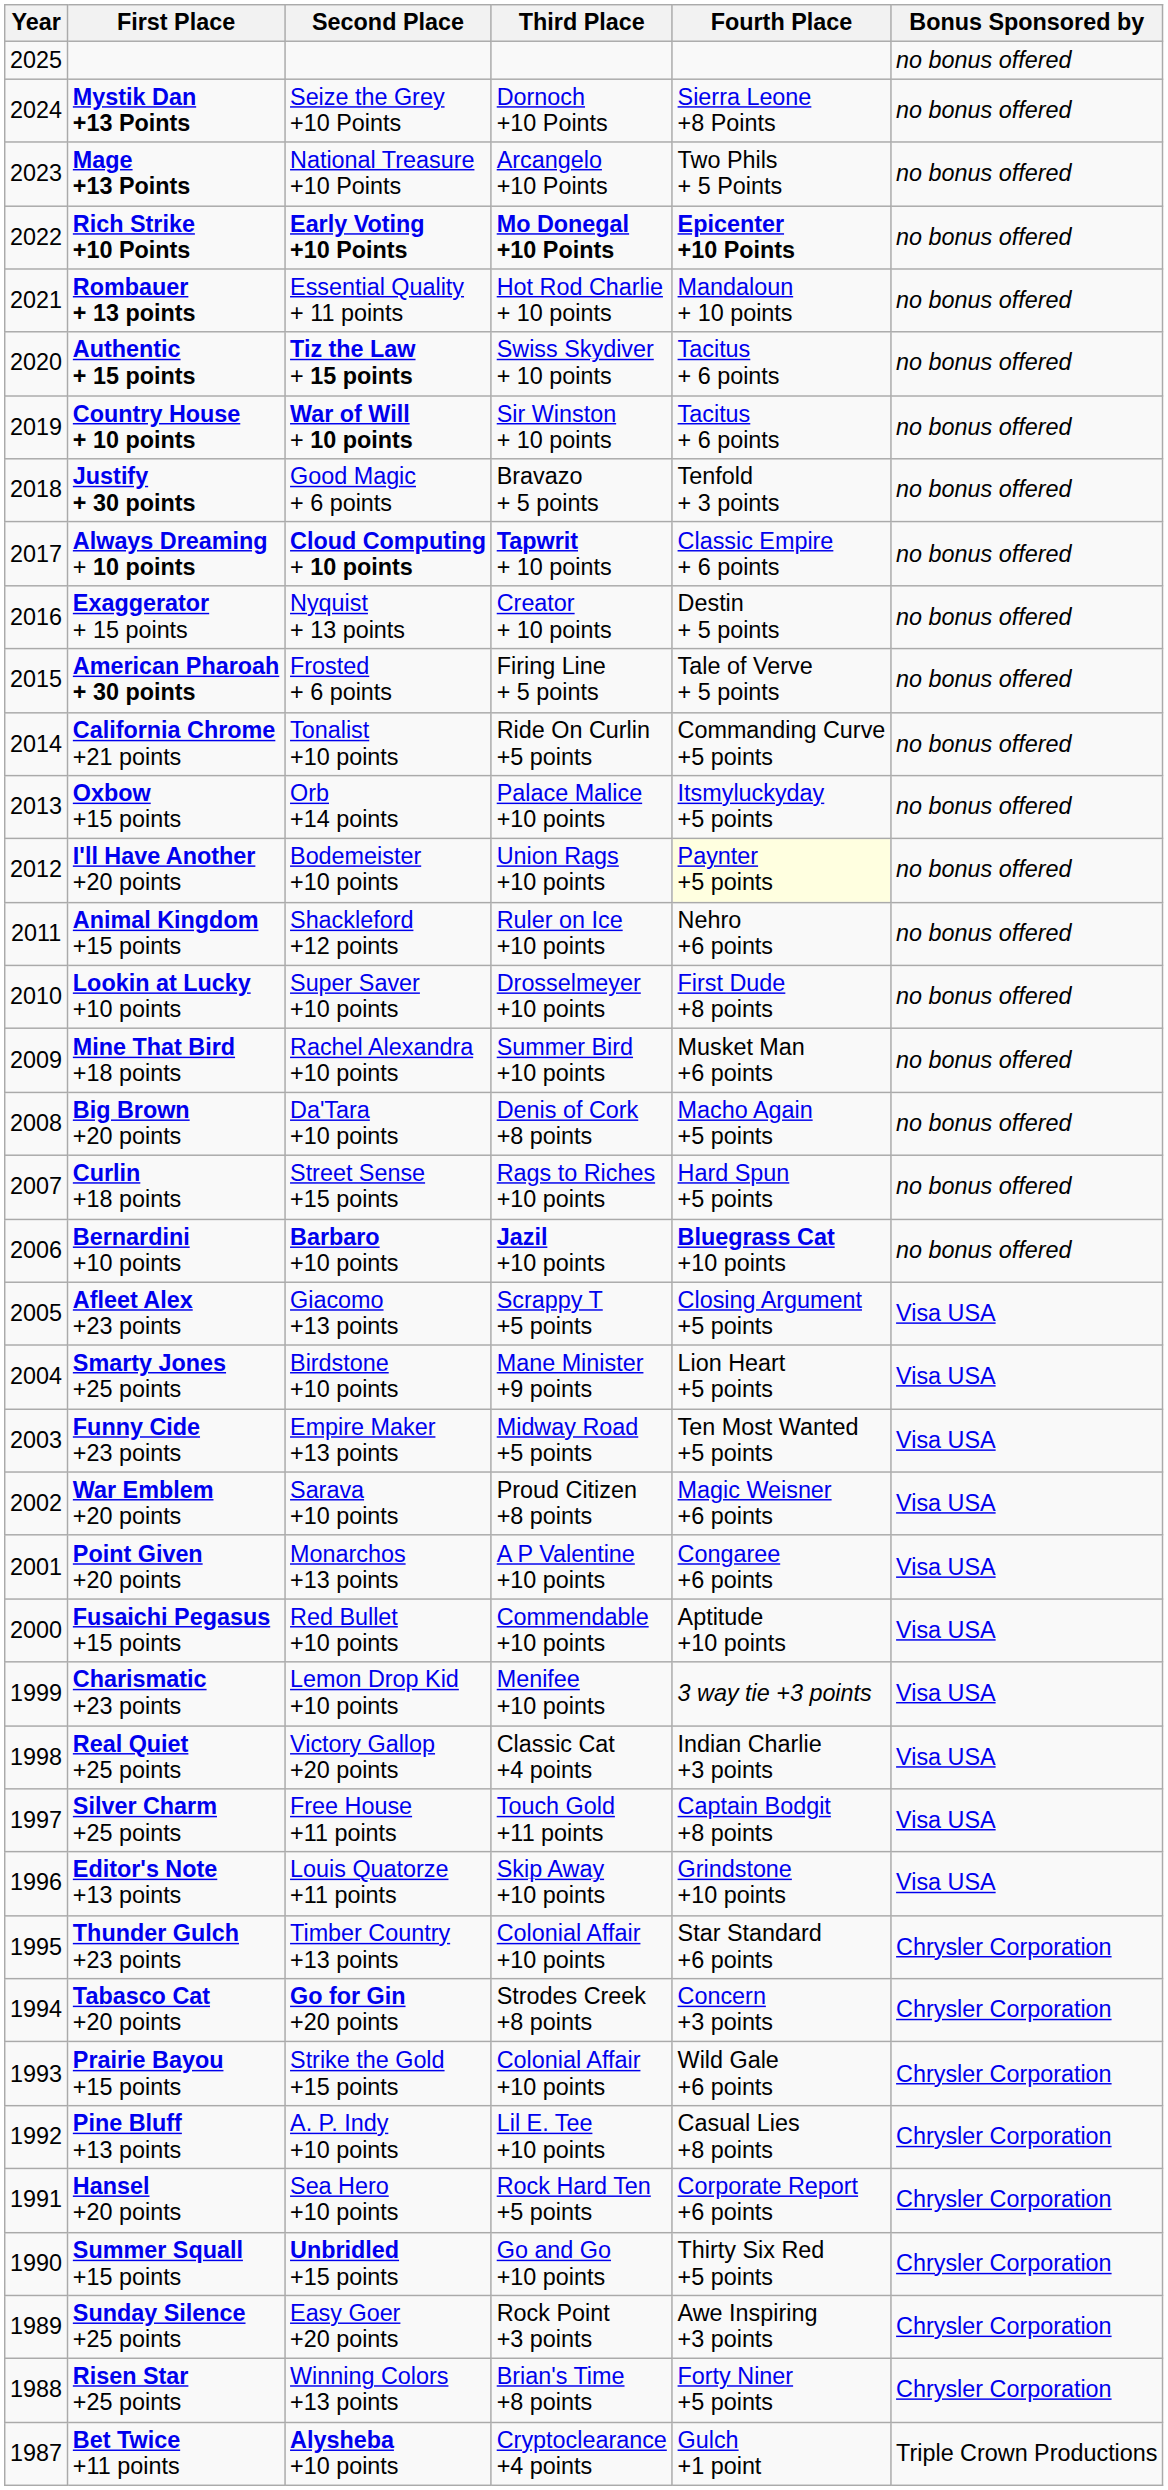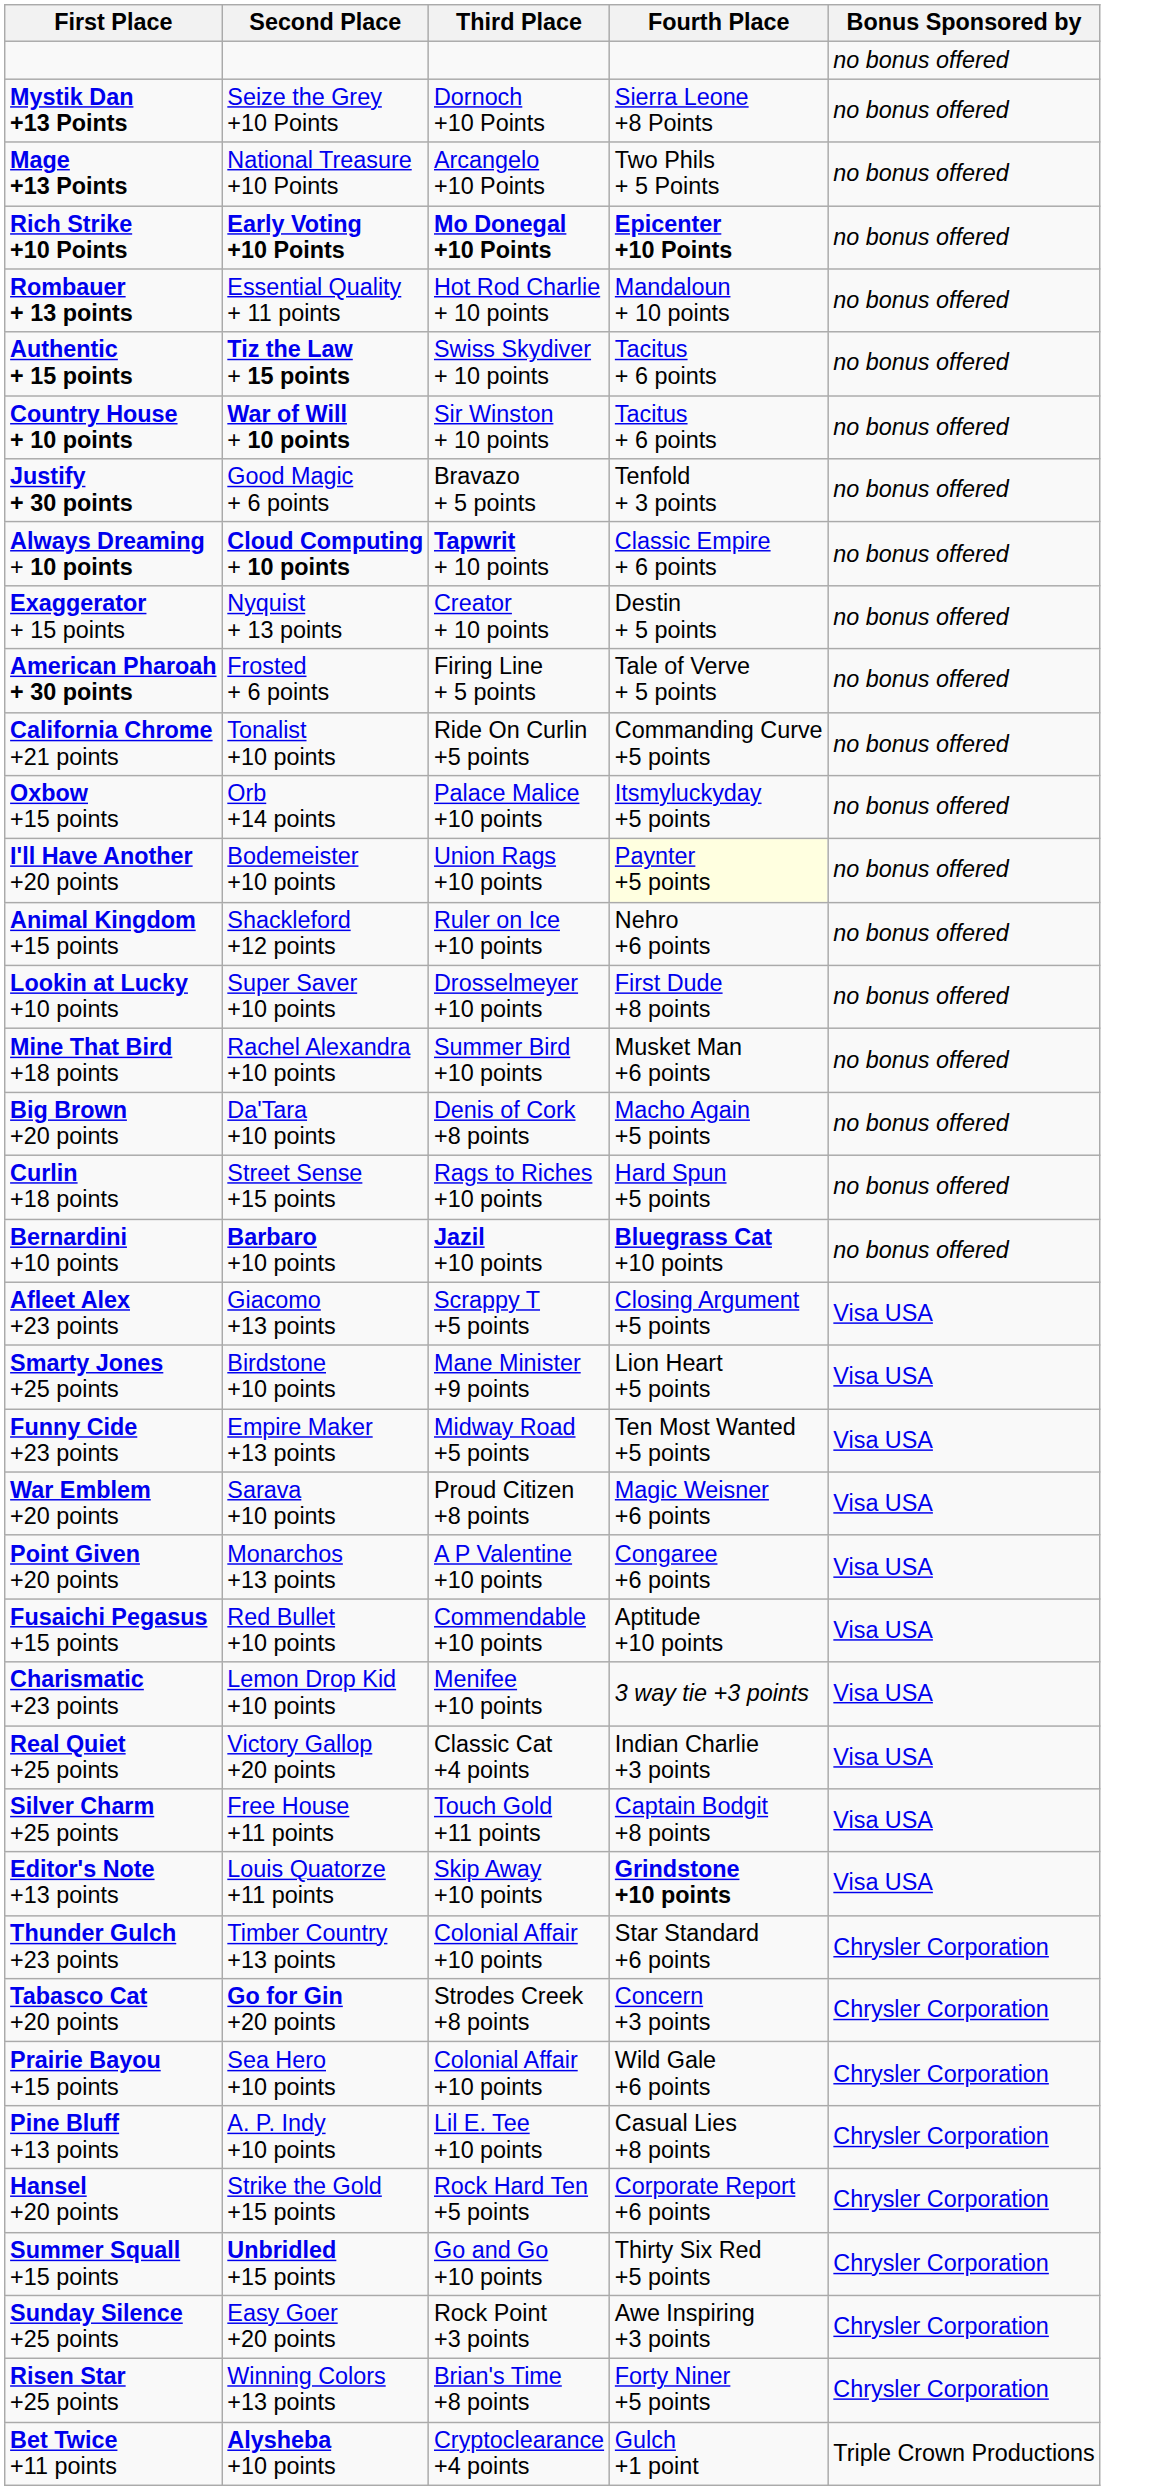 <table class="wikitable sortable">
 <tr>
-<th>Year</th>
 <th class="wikitable sortable">First Place</th>
 <th class="unsortable">Second Place</th>
 <th class="unsortable">Third Place</th>
 <th class="unsortable">Fourth Place</th>
 <th class="unsortable">Bonus Sponsored by</th>
 </tr>
 <tr>
-<td align=center>2025</td>
 <td></td>
 <td></td>
 <td></td>
 <td></td>
 <td><em>no bonus offered</em></td>
 </tr>
 <tr>
-<td align=center>2024</td>
 <td><a href='#'><strong>Mystik Dan</strong></a> <br><strong>+13 Points</strong></td>
 <td><a href='#'>Seize the Grey</a> <br> +10 Points</td>
 <td><a href='#'>Dornoch</a> <br> +10 Points</td>
 <td><a href='#'>Sierra Leone</a> <br> +8 Points</td>
 <td><em>no bonus offered</em></td>
 </tr>
 <tr>
-<td align=center>2023</td>
 <td><strong><a href='#'>Mage</a></strong> <br><strong>+13 Points</strong></td>
 <td><a href='#'>National Treasure</a> <br>+10 Points</td>
 <td><a href='#'>Arcangelo</a><br>+10 Points</td>
 <td>Two Phils <br> + 5 Points</td>
 <td><em>no bonus offered</em></td>
 </tr>
 <tr>
-<td align=center>2022</td>
 <td><strong><a href='#'>Rich Strike</a></strong><br><strong>+10 Points</strong></td>
 <td><strong><a href='#'>Early Voting</a></strong><br><strong>+10 Points</strong></td>
 <td><strong><a href='#'>Mo Donegal</a></strong><br><strong>+10 Points</strong></td>
 <td><strong><a href='#'>Epicenter</a></strong><br><strong>+10 Points</strong></td>
 <td><em>no bonus offered</em></td>
 </tr>
 <tr>
-<td align=center>2021</td>
 <td><strong><a href='#'>Rombauer</a></strong><br><strong>+ 13 points</strong></td>
 <td><a href='#'>Essential Quality</a><br>+ 11 points</td>
 <td><a href='#'>Hot Rod Charlie</a><br>+ 10 points</td>
 <td><a href='#'>Mandaloun</a><br>+ 10 points</td>
 <td><em>no bonus offered</em></td>
 </tr>
 <tr>
-<td align=center>2020</td>
 <td><strong><a href='#'>Authentic</a></strong><br><strong>+ 15 points</strong></td>
 <td><strong><a href='#'>Tiz the Law</a></strong><br>+ <strong>15 points</strong></td>
 <td><a href='#'>Swiss Skydiver</a><br>+ 10 points</td>
 <td><a href='#'>Tacitus</a><br>+ 6 points</td>
 <td><em>no bonus offered</em></td>
 </tr>
 <tr>
-<td align=center>2019</td>
 <td><strong><a href='#'>Country House</a></strong><br><strong>+ 10 points</strong></td>
 <td><strong><a href='#'>War of Will</a></strong><br>+ <strong>10 points</strong></td>
 <td><a href='#'>Sir Winston</a><br>+ 10 points</td>
 <td><a href='#'>Tacitus</a><br>+ 6 points</td>
 <td><em>no bonus offered</em></td>
 </tr>
 <tr>
-<td align=center>2018</td>
 <td><strong><a href='#'>Justify</a></strong><br><strong>+ 30 points</strong></td>
 <td><a href='#'>Good Magic</a><br>+ 6 points</td>
 <td>Bravazo<br>+ 5 points</td>
 <td>Tenfold<br>+ 3 points</td>
 <td><em>no bonus offered</em></td>
 </tr>
 <tr>
-<td align=center>2017</td>
 <td><strong><a href='#'>Always Dreaming</a></strong><br>+ <strong>10 points</strong></td>
 <td><strong><a href='#'>Cloud Computing</a></strong><br>+ <strong>10 points</strong></td>
 <td><strong><a href='#'>Tapwrit</a></strong><br>+ 10 points</td>
 <td><a href='#'>Classic Empire</a><br>+ 6 points</td>
 <td><em>no bonus offered</em></td>
 </tr>
 <tr>
-<td align=center>2016</td>
 <td><strong><a href='#'>Exaggerator</a></strong><br>+ 15 points</td>
 <td><a href='#'>Nyquist</a><br>+ 13 points</td>
 <td><a href='#'>Creator</a><br>+ 10 points</td>
 <td>Destin<br>+ 5 points</td>
 <td><em>no bonus offered</em></td>
 </tr>
 <tr>
-<td align=center>2015</td>
 <td><strong><a href='#'>American Pharoah</a></strong><br><strong>+ 30 points</strong></td>
 <td><a href='#'>Frosted</a><br>+ 6 points</td>
 <td>Firing Line<br>+ 5 points</td>
 <td>Tale of Verve<br>+ 5 points</td>
 <td><em>no bonus offered</em></td>
 </tr>
 <tr>
-<td align=center>2014</td>
 <td><strong><a href='#'>California Chrome</a></strong><br>+21 points</td>
 <td><a href='#'>Tonalist</a><br>+10 points</td>
 <td>Ride On Curlin<br>+5 points</td>
 <td>Commanding Curve<br>+5 points</td>
 <td><em>no bonus offered</em></td>
 </tr>
 <tr>
-<td align=center>2013</td>
 <td><strong><a href='#'>Oxbow</a></strong><br>+15 points</td>
 <td><a href='#'>Orb</a><br>+14 points</td>
 <td><a href='#'>Palace Malice</a><br>+10 points</td>
 <td><a href='#'>Itsmyluckyday</a><br>+5 points</td>
 <td><em>no bonus offered</em></td>
 </tr>
 <tr>
-<td align=center>2012</td>
 <td><strong><a href='#'>I'll Have Another</a></strong><br>+20 points</td>
 <td><a href='#'>Bodemeister</a><br>+10 points</td>
 <td><a href='#'>Union Rags</a><br>+10 points</td>
 <td style="background: lightyellow;"><a href='#'>Paynter</a><br>+5 points</td>
 <td><em>no bonus offered</em></td>
 </tr>
 <tr>
-<td align=center>2011</td>
 <td><strong><a href='#'>Animal Kingdom</a></strong><br>+15 points</td>
 <td><a href='#'>Shackleford</a><br>+12 points</td>
 <td><a href='#'>Ruler on Ice</a><br>+10 points</td>
 <td>Nehro<br>+6 points</td>
 <td><em>no bonus offered</em></td>
 </tr>
 <tr>
-<td align=center>2010</td>
 <td><strong><a href='#'>Lookin at Lucky</a></strong><br>+10 points</td>
 <td><a href='#'>Super Saver</a><br>+10 points</td>
 <td><a href='#'>Drosselmeyer</a><br>+10 points</td>
 <td><a href='#'>First Dude</a><br>+8 points</td>
 <td><em>no bonus offered</em></td>
 </tr>
 <tr>
-<td align=center>2009</td>
 <td><strong><a href='#'>Mine That Bird</a></strong><br>+18 points</td>
 <td><a href='#'>Rachel Alexandra</a><br>+10 points</td>
 <td><a href='#'>Summer Bird</a><br>+10 points</td>
 <td>Musket Man<br>+6 points</td>
 <td><em>no bonus offered</em></td>
 </tr>
 <tr>
-<td align=center>2008</td>
 <td><strong><a href='#'>Big Brown</a></strong><br>+20 points</td>
 <td><a href='#'>Da'Tara</a><br>+10 points</td>
 <td><a href='#'>Denis of Cork</a><br>+8 points</td>
 <td><a href='#'>Macho Again</a><br>+5 points</td>
 <td><em>no bonus offered</em></td>
 </tr>
 <tr>
-<td align=center>2007</td>
 <td><strong><a href='#'>Curlin</a></strong><br>+18 points</td>
 <td><a href='#'>Street Sense</a><br>+15 points</td>
 <td><a href='#'>Rags to Riches</a><br>+10 points</td>
 <td><a href='#'>Hard Spun</a><br>+5 points</td>
 <td><em>no bonus offered</em></td>
 </tr>
 <tr>
-<td align=center>2006</td>
 <td><strong><a href='#'>Bernardini</a></strong><br>+10 points</td>
 <td><strong><a href='#'>Barbaro</a></strong><br>+10 points</td>
 <td><strong><a href='#'>Jazil</a></strong><br>+10 points</td>
 <td><strong><a href='#'>Bluegrass Cat</a></strong><br>+10 points</td>
 <td><em>no bonus offered</em></td>
 </tr>
 <tr>
-<td align=center>2005</td>
 <td><strong><a href='#'>Afleet Alex</a></strong><br>+23 points</td>
 <td><a href='#'>Giacomo</a><br>+13 points</td>
 <td><a href='#'>Scrappy T</a><br>+5 points</td>
 <td><a href='#'>Closing Argument</a><br>+5 points</td>
 <td><a href='#'>Visa USA</a></td>
 </tr>
 <tr>
-<td align=center>2004</td>
 <td><strong><a href='#'>Smarty Jones</a></strong><br>+25 points</td>
 <td><a href='#'>Birdstone</a><br>+10 points</td>
 <td><a href='#'>Mane Minister</a><br>+9 points</td>
 <td>Lion Heart<br>+5 points</td>
 <td><a href='#'>Visa USA</a></td>
 </tr>
 <tr>
-<td align=center>2003</td>
 <td><strong><a href='#'>Funny Cide</a></strong><br>+23 points</td>
 <td><a href='#'>Empire Maker</a><br>+13 points</td>
 <td><a href='#'>Midway Road</a><br>+5 points</td>
 <td>Ten Most Wanted<br>+5 points</td>
 <td><a href='#'>Visa USA</a></td>
 </tr>
 <tr>
-<td align=center>2002</td>
 <td><strong><a href='#'>War Emblem</a></strong><br>+20 points</td>
 <td><a href='#'>Sarava</a><br>+10 points</td>
 <td>Proud Citizen<br>+8 points</td>
 <td><a href='#'>Magic Weisner</a><br>+6 points</td>
 <td><a href='#'>Visa USA</a></td>
 </tr>
 <tr>
-<td align=center>2001</td>
 <td><strong><a href='#'>Point Given</a></strong><br>+20 points</td>
 <td><a href='#'>Monarchos</a><br>+13 points</td>
 <td><a href='#'>A P Valentine</a><br>+10 points</td>
 <td><a href='#'>Congaree</a><br>+6 points</td>
 <td><a href='#'>Visa USA</a></td>
 </tr>
 <tr>
-<td align=center>2000</td>
 <td><strong><a href='#'>Fusaichi Pegasus</a></strong><br>+15 points</td>
 <td><a href='#'>Red Bullet</a><br>+10 points</td>
 <td><a href='#'>Commendable</a><br>+10 points</td>
 <td>Aptitude<br>+10 points</td>
 <td><a href='#'>Visa USA</a></td>
 </tr>
 <tr>
-<td align=center>1999</td>
 <td><strong><a href='#'>Charismatic</a></strong><br>+23 points</td>
 <td><a href='#'>Lemon Drop Kid</a><br>+10 points</td>
 <td><a href='#'>Menifee</a><br>+10 points</td>
 <td><em> 3 way tie +3 points</em></td>
 <td><a href='#'>Visa USA</a></td>
 </tr>
 <tr>
-<td align=center>1998</td>
 <td><strong><a href='#'>Real Quiet</a></strong><br>+25 points</td>
 <td><a href='#'>Victory Gallop</a><br>+20 points</td>
 <td>Classic Cat<br>+4 points</td>
 <td>Indian Charlie<br>+3 points</td>
 <td><a href='#'>Visa USA</a></td>
 </tr>
 <tr>
-<td align=center>1997</td>
 <td><strong><a href='#'>Silver Charm</a></strong><br>+25 points</td>
 <td><a href='#'>Free House</a><br>+11 points</td>
 <td><a href='#'>Touch Gold</a><br>+11 points</td>
 <td><a href='#'>Captain Bodgit</a><br>+8 points</td>
 <td><a href='#'>Visa USA</a></td>
 </tr>
 <tr>
-<td align=center>1996</td>
 <td><strong><a href='#'>Editor's Note</a></strong><br>+13 points</td>
 <td><a href='#'>Louis Quatorze</a><br>+11 points</td>
 <td><a href='#'>Skip Away</a><br>+10 points</td>
-<td><a href='#'>Grindstone</a><br>+10 points</td>
+<td><strong><a href='#'>Grindstone</a><br>+10 points</strong></td>
 <td><a href='#'>Visa USA</a></td>
 </tr>
 <tr>
-<td align=center>1995</td>
 <td><strong><a href='#'>Thunder Gulch</a></strong><br>+23 points</td>
 <td><a href='#'>Timber Country</a><br>+13 points</td>
 <td><a href='#'>Colonial Affair</a><br>+10 points</td>
 <td>Star Standard<br>+6 points</td>
 <td><a href='#'>Chrysler Corporation</a></td>
 </tr>
 <tr>
-<td align=center>1994</td>
 <td><strong><a href='#'>Tabasco Cat</a></strong><br>+20 points</td>
 <td><strong><a href='#'>Go for Gin</a></strong><br>+20 points</td>
 <td>Strodes Creek<br>+8 points</td>
 <td><a href='#'>Concern</a><br>+3 points</td>
 <td><a href='#'>Chrysler Corporation</a></td>
 </tr>
 <tr>
-<td align=center>1993</td>
 <td><strong><a href='#'>Prairie Bayou</a></strong><br>+15 points</td>
-<td><a href='#'>Strike the Gold</a><br>+15 points</td>
+<td><a href='#'>Sea Hero</a><br>+10 points</td>
 <td><a href='#'>Colonial Affair</a><br>+10 points</td>
 <td>Wild Gale<br>+6 points</td>
 <td><a href='#'>Chrysler Corporation</a></td>
 </tr>
 <tr>
-<td align=center>1992</td>
 <td><strong><a href='#'>Pine Bluff</a></strong><br>+13 points</td>
 <td><a href='#'>A. P. Indy</a><br>+10 points</td>
 <td><a href='#'>Lil E. Tee</a><br>+10 points</td>
 <td>Casual Lies<br>+8 points</td>
 <td><a href='#'>Chrysler Corporation</a></td>
 </tr>
 <tr>
-<td align=center>1991</td>
 <td><strong><a href='#'>Hansel</a></strong><br>+20 points</td>
-<td><a href='#'>Sea Hero</a><br>+10 points</td>
+<td><a href='#'>Strike the Gold</a><br>+15 points</td>
 <td><a href='#'>Rock Hard Ten</a><br>+5 points</td>
 <td><a href='#'>Corporate Report</a><br>+6 points</td>
 <td><a href='#'>Chrysler Corporation</a></td>
 </tr>
 <tr>
-<td align=center>1990</td>
 <td><strong><a href='#'>Summer Squall</a></strong><br>+15 points</td>
 <td><strong><a href='#'>Unbridled</a></strong><br>+15 points</td>
 <td><a href='#'>Go and Go</a><br>+10 points</td>
 <td>Thirty Six Red<br>+5 points</td>
 <td><a href='#'>Chrysler Corporation</a></td>
 </tr>
 <tr>
-<td align=center>1989</td>
 <td><strong><a href='#'>Sunday Silence</a></strong><br>+25 points</td>
 <td><a href='#'>Easy Goer</a><br>+20 points</td>
 <td>Rock Point<br>+3 points</td>
 <td>Awe Inspiring<br>+3 points</td>
 <td><a href='#'>Chrysler Corporation</a></td>
 </tr>
 <tr>
-<td align=center>1988</td>
 <td><strong><a href='#'>Risen Star</a></strong><br>+25 points</td>
 <td><a href='#'>Winning Colors</a><br>+13 points</td>
 <td><a href='#'>Brian's Time</a><br>+8 points</td>
 <td><a href='#'>Forty Niner</a><br>+5 points</td>
 <td><a href='#'>Chrysler Corporation</a></td>
 </tr>
 <tr>
-<td align=center>1987</td>
 <td><strong><a href='#'>Bet Twice</a></strong><br>+11 points</td>
 <td><strong><a href='#'>Alysheba</a></strong><br>+10 points</td>
 <td><a href='#'>Cryptoclearance</a><br>+4 points</td>
 <td><a href='#'>Gulch</a><br>+1 point</td>
 <td>Triple Crown Productions</td>
 </tr>
 </table>
